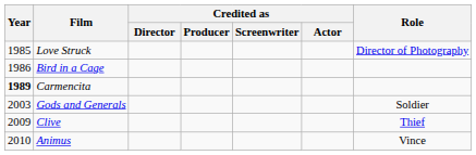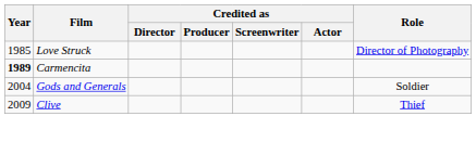 <table class="wikitable">
 <tr>
 <th rowspan="2" width="33">Year</th>
 <th rowspan="2">Film</th>
 <th colspan="4">Credited as</th>
 <th rowspan="2">Role</th>
 </tr>
 <tr>
 <th width=65>Director</th>
 <th width=65>Producer</th>
 <th width=65>Screenwriter</th>
 <th width=65>Actor</th>
 </tr>
 <tr align="center">
 <td align="center">1985</td>
 <td align="left"><em>Love Struck</em></td>
 <td></td>
 <td></td>
 <td></td>
 <td></td>
 <td><a href='#'>Director of Photography</a></td>
 </tr>
 <tr align="center">
-<td align="center">1986</td>
-<td align="left"><em><a href='#'>Bird in a Cage</a></em></td>
-<td></td>
-<td></td>
-<td></td>
-<td></td>
-<td></td>
-</tr>
-<tr align="center">
 <td align="center"><strong>1989</strong></td>
 <td align="left"><em>Carmencita</em></td>
 <td></td>
 <td></td>
 <td></td>
 <td></td>
 <td></td>
 </tr>
 <tr align="center">
-<td align="center">2003</td>
+<td align="center">2004</td>
 <td align="left"><em><a href='#'>Gods and Generals</a></em></td>
 <td></td>
 <td></td>
 <td></td>
 <td></td>
 <td>Soldier</td>
 </tr>
 <tr align="center">
 <td align="center">2009</td>
 <td align="left"><em><a href='#'>Clive</a></em></td>
 <td></td>
 <td></td>
 <td></td>
 <td></td>
 <td><a href='#'>Thief</a></td>
 </tr>
-<tr align="center">
-<td align="center">2010</td>
-<td align="left"><em><a href='#'>Animus</a></em></td>
-<td></td>
-<td></td>
-<td></td>
-<td></td>
-<td>Vince</td>
-</tr>
 </table>
